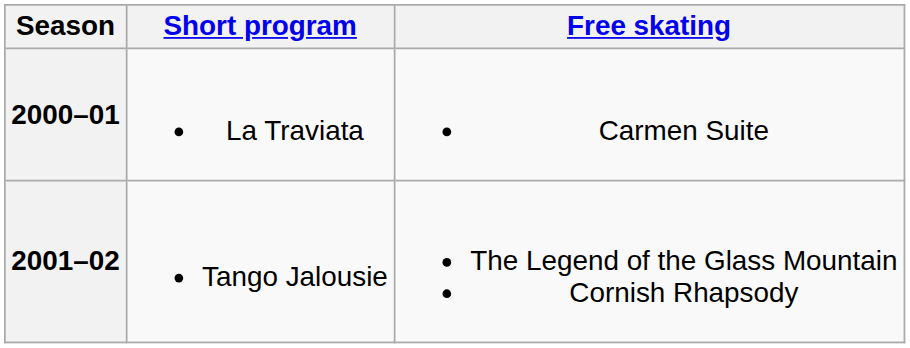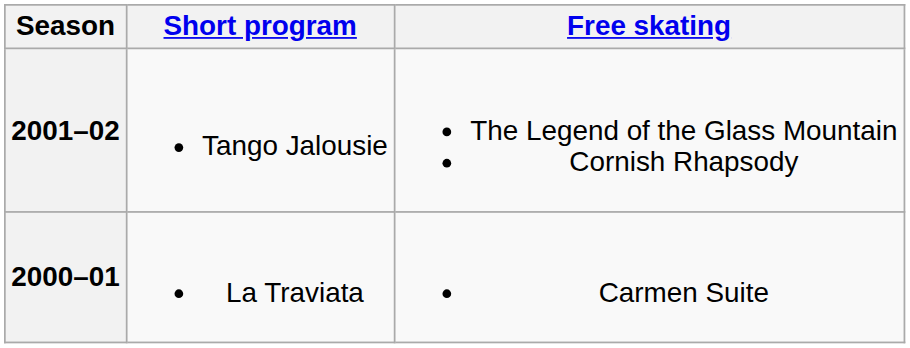 <table class=wikitable style=text-align:center>
 <tr>
 <th>Season</th>
 <th><a href='#'>Short program</a></th>
 <th><a href='#'>Free skating</a></th>
 </tr>
 <tr>
+<th>2001–02 <br> </th>
+<td><br><ul><li>Tango Jalousie <br></li></ul></td>
+<td><br><ul><li>The Legend of the Glass Mountain <br></li><li>Cornish Rhapsody <br></li></ul></td>
+</tr>
+<tr>
 <th>2000–01 <br> </th>
 <td><br><ul><li>La Traviata <br></li></ul></td>
 <td><br><ul><li>Carmen Suite <br></li></ul></td>
 </tr>
-<tr>
-<th>2001–02 <br> </th>
-<td><br><ul><li>Tango Jalousie <br></li></ul></td>
-<td><br><ul><li>The Legend of the Glass Mountain <br></li><li>Cornish Rhapsody <br></li></ul></td>
-</tr>
 </table>
